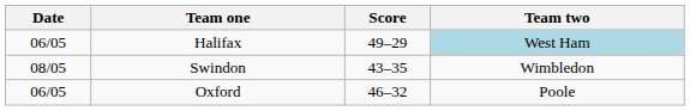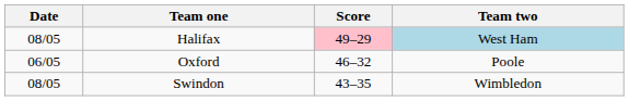 <table class="wikitable" style="text-align: center">
 <tr>
 <th width=80>Date</th>
 <th width=250>Team one</th>
 <th width=80>Score</th>
 <th width=250>Team two</th>
 </tr>
 <tr>
+<td>08/05</td>
+<td>Halifax</td>
+<td style="background: pink;">49–29</td>
+<td style="background: lightblue;">West Ham</td>
+</tr>
+<tr>
 <td>06/05</td>
-<td>Halifax</td>
-<td>49–29</td>
-<td style="background: lightblue;">West Ham</td>
+<td>Oxford</td>
+<td>46–32</td>
+<td>Poole</td>
 </tr>
 <tr>
 <td>08/05</td>
 <td>Swindon</td>
 <td>43–35</td>
 <td>Wimbledon</td>
 </tr>
-<tr>
-<td>06/05</td>
-<td>Oxford</td>
-<td>46–32</td>
-<td>Poole</td>
-</tr>
 </table>
